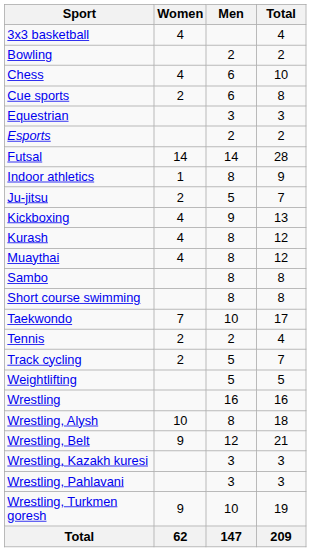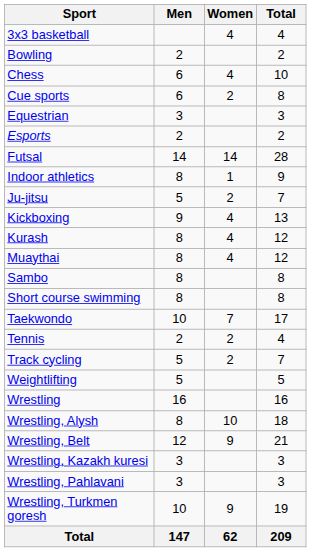 <table class="wikitable sortable" style="text-align:center;">
 <tr>
 <th width=180>Sport</th>
+<th width=55>Men</th>
 <th width=55>Women</th>
-<th width=55>Men</th>
 <th width=55>Total</th>
 </tr>
 <tr>
 <td align=left><a href='#'>3x3 basketball</a></td>
+<td></td>
 <td>4</td>
-<td></td>
 <td>4</td>
 </tr>
 <tr>
 <td align=left><a href='#'>Bowling</a></td>
+<td>2</td>
 <td></td>
-<td>2</td>
 <td>2</td>
 </tr>
 <tr>
 <td align=left><a href='#'>Chess</a></td>
+<td>6</td>
 <td>4</td>
-<td>6</td>
 <td>10</td>
 </tr>
 <tr>
 <td align=left><a href='#'>Cue sports</a></td>
+<td>6</td>
 <td>2</td>
-<td>6</td>
 <td>8</td>
 </tr>
 <tr>
 <td align=left><a href='#'>Equestrian</a></td>
+<td>3</td>
 <td></td>
-<td>3</td>
 <td>3</td>
 </tr>
 <tr>
 <td align=left><em><a href='#'>Esports</a></em></td>
+<td>2</td>
 <td></td>
-<td>2</td>
 <td>2</td>
 </tr>
 <tr>
 <td align=left><a href='#'>Futsal</a></td>
 <td>14</td>
 <td>14</td>
 <td>28</td>
 </tr>
 <tr>
 <td align=left><a href='#'>Indoor athletics</a></td>
+<td>8</td>
 <td>1</td>
-<td>8</td>
 <td>9</td>
 </tr>
 <tr>
 <td align=left><a href='#'>Ju-jitsu</a></td>
+<td>5</td>
 <td>2</td>
-<td>5</td>
 <td>7</td>
 </tr>
 <tr>
 <td align=left><a href='#'>Kickboxing</a></td>
+<td>9</td>
 <td>4</td>
-<td>9</td>
 <td>13</td>
 </tr>
 <tr>
 <td align=left><a href='#'>Kurash</a></td>
+<td>8</td>
 <td>4</td>
-<td>8</td>
 <td>12</td>
 </tr>
 <tr>
 <td align=left><a href='#'>Muaythai</a></td>
+<td>8</td>
 <td>4</td>
-<td>8</td>
 <td>12</td>
 </tr>
 <tr>
 <td align=left><a href='#'>Sambo</a></td>
+<td>8</td>
 <td></td>
-<td>8</td>
 <td>8</td>
 </tr>
 <tr>
 <td align=left><a href='#'>Short course swimming</a></td>
+<td>8</td>
 <td></td>
-<td>8</td>
 <td>8</td>
 </tr>
 <tr>
 <td align=left><a href='#'>Taekwondo</a></td>
+<td>10</td>
 <td>7</td>
-<td>10</td>
 <td>17</td>
 </tr>
 <tr>
 <td align=left><a href='#'>Tennis</a></td>
 <td>2</td>
 <td>2</td>
 <td>4</td>
 </tr>
 <tr>
 <td align=left><a href='#'>Track cycling</a></td>
+<td>5</td>
 <td>2</td>
-<td>5</td>
 <td>7</td>
 </tr>
 <tr>
 <td align=left><a href='#'>Weightlifting</a></td>
+<td>5</td>
 <td></td>
-<td>5</td>
 <td>5</td>
 </tr>
 <tr>
 <td align=left><a href='#'>Wrestling</a></td>
+<td>16</td>
 <td></td>
-<td>16</td>
 <td>16</td>
 </tr>
 <tr>
 <td align=left><a href='#'>Wrestling, Alysh</a></td>
+<td>8</td>
 <td>10</td>
-<td>8</td>
 <td>18</td>
 </tr>
 <tr>
 <td align=left><a href='#'>Wrestling, Belt</a></td>
+<td>12</td>
 <td>9</td>
-<td>12</td>
 <td>21</td>
 </tr>
 <tr>
 <td align=left><a href='#'>Wrestling, Kazakh kuresi</a></td>
+<td>3</td>
 <td></td>
-<td>3</td>
 <td>3</td>
 </tr>
 <tr>
 <td align=left><a href='#'>Wrestling, Pahlavani</a></td>
+<td>3</td>
 <td></td>
-<td>3</td>
 <td>3</td>
 </tr>
 <tr>
 <td align=left><a href='#'>Wrestling, Turkmen goresh</a></td>
+<td>10</td>
 <td>9</td>
-<td>10</td>
 <td>19</td>
 </tr>
 <tr class="sortbottom">
 <th>Total</th>
+<th>147</th>
 <th>62</th>
-<th>147</th>
 <th>209</th>
 </tr>
 </table>
